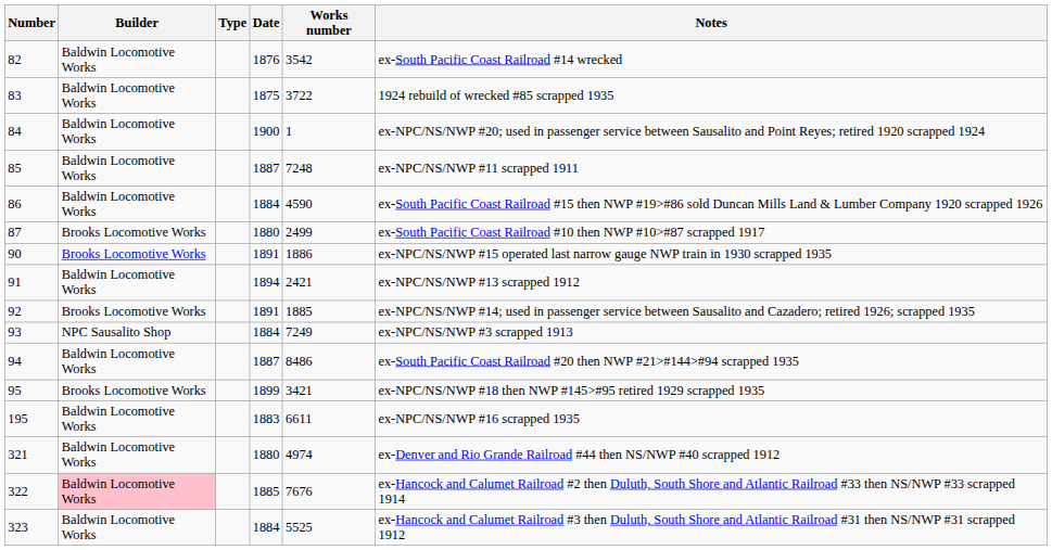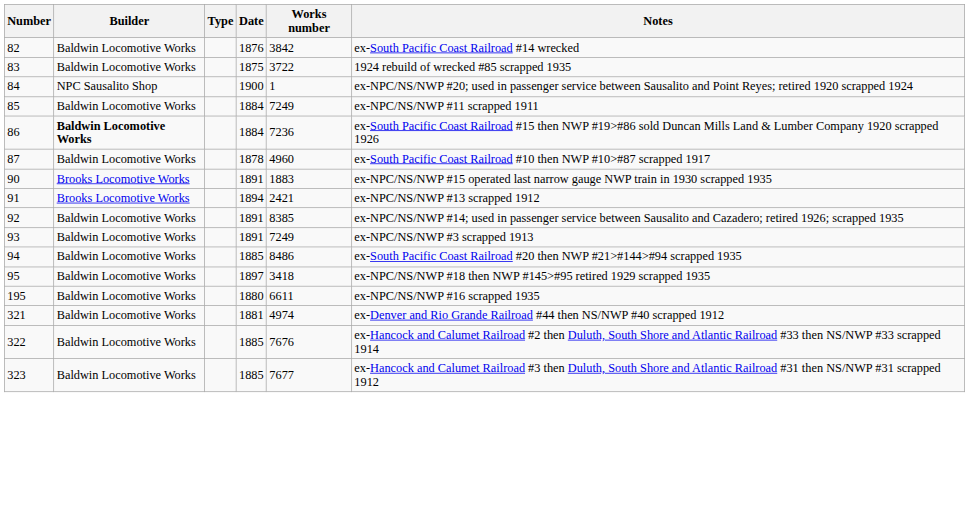 <table class="wikitable">
 <tr>
 <th>Number</th>
 <th>Builder</th>
 <th>Type</th>
 <th>Date</th>
 <th>Works number</th>
 <th>Notes</th>
 </tr>
 <tr>
 <td>82</td>
 <td>Baldwin Locomotive Works</td>
 <td></td>
 <td>1876</td>
-<td>3542</td>
+<td>3842</td>
 <td>ex-<a href='#'>South Pacific Coast Railroad</a> #14 wrecked</td>
 </tr>
 <tr>
 <td>83</td>
 <td>Baldwin Locomotive Works</td>
 <td></td>
 <td>1875</td>
 <td>3722</td>
 <td>1924 rebuild of wrecked #85 scrapped 1935</td>
 </tr>
 <tr>
 <td>84</td>
-<td>Baldwin Locomotive Works</td>
+<td>NPC Sausalito Shop</td>
 <td></td>
 <td>1900</td>
 <td>1</td>
 <td>ex-NPC/NS/NWP #20; used in passenger service between Sausalito and Point Reyes; retired 1920 scrapped 1924</td>
 </tr>
 <tr>
 <td>85</td>
 <td>Baldwin Locomotive Works</td>
 <td></td>
-<td>1887</td>
-<td>7248</td>
+<td>1884</td>
+<td>7249</td>
 <td>ex-NPC/NS/NWP #11 scrapped 1911</td>
 </tr>
 <tr>
 <td>86</td>
-<td>Baldwin Locomotive Works</td>
+<td><strong>Baldwin Locomotive Works</strong></td>
 <td></td>
 <td>1884</td>
-<td>4590</td>
+<td>7236</td>
 <td>ex-<a href='#'>South Pacific Coast Railroad</a> #15 then NWP #19>#86 sold Duncan Mills Land & Lumber Company 1920 scrapped 1926</td>
 </tr>
 <tr>
 <td>87</td>
-<td>Brooks Locomotive Works</td>
+<td>Baldwin Locomotive Works</td>
 <td></td>
-<td>1880</td>
-<td>2499</td>
+<td>1878</td>
+<td>4960</td>
 <td>ex-<a href='#'>South Pacific Coast Railroad</a> #10 then NWP #10>#87 scrapped 1917</td>
 </tr>
 <tr>
 <td>90</td>
 <td><a href='#'>Brooks Locomotive Works</a></td>
 <td></td>
 <td>1891</td>
-<td>1886</td>
+<td>1883</td>
 <td>ex-NPC/NS/NWP #15 operated last narrow gauge NWP train in 1930 scrapped 1935</td>
 </tr>
 <tr>
 <td>91</td>
-<td>Baldwin Locomotive Works</td>
+<td><a href='#'>Brooks Locomotive Works</a></td>
 <td></td>
 <td>1894</td>
 <td>2421</td>
 <td>ex-NPC/NS/NWP #13 scrapped 1912</td>
 </tr>
 <tr>
 <td>92</td>
-<td>Brooks Locomotive Works</td>
+<td>Baldwin Locomotive Works</td>
 <td></td>
 <td>1891</td>
-<td>1885</td>
+<td>8385</td>
 <td>ex-NPC/NS/NWP #14; used in passenger service between Sausalito and Cazadero; retired 1926; scrapped 1935</td>
 </tr>
 <tr>
 <td>93</td>
-<td>NPC Sausalito Shop</td>
+<td>Baldwin Locomotive Works</td>
 <td></td>
-<td>1884</td>
+<td>1891</td>
 <td>7249</td>
 <td>ex-NPC/NS/NWP #3 scrapped 1913</td>
 </tr>
 <tr>
 <td>94</td>
 <td>Baldwin Locomotive Works</td>
 <td></td>
-<td>1887</td>
+<td>1885</td>
 <td>8486</td>
 <td>ex-<a href='#'>South Pacific Coast Railroad</a> #20 then NWP #21>#144>#94 scrapped 1935</td>
 </tr>
 <tr>
 <td>95</td>
-<td>Brooks Locomotive Works</td>
+<td>Baldwin Locomotive Works</td>
 <td></td>
-<td>1899</td>
-<td>3421</td>
+<td>1897</td>
+<td>3418</td>
 <td>ex-NPC/NS/NWP #18 then NWP #145>#95 retired 1929 scrapped 1935</td>
 </tr>
 <tr>
 <td>195</td>
 <td>Baldwin Locomotive Works</td>
 <td></td>
-<td>1883</td>
+<td>1880</td>
 <td>6611</td>
 <td>ex-NPC/NS/NWP #16 scrapped 1935</td>
 </tr>
 <tr>
 <td>321</td>
 <td>Baldwin Locomotive Works</td>
 <td></td>
-<td>1880</td>
+<td>1881</td>
 <td>4974</td>
 <td>ex-<a href='#'>Denver and Rio Grande Railroad</a> #44 then NS/NWP #40 scrapped 1912</td>
 </tr>
 <tr>
 <td>322</td>
-<td style="background: pink;">Baldwin Locomotive Works</td>
+<td>Baldwin Locomotive Works</td>
 <td></td>
 <td>1885</td>
 <td>7676</td>
 <td>ex-<a href='#'>Hancock and Calumet Railroad</a> #2 then <a href='#'>Duluth, South Shore and Atlantic Railroad</a> #33 then NS/NWP #33 scrapped 1914</td>
 </tr>
 <tr>
 <td>323</td>
 <td>Baldwin Locomotive Works</td>
 <td></td>
-<td>1884</td>
-<td>5525</td>
+<td>1885</td>
+<td>7677</td>
 <td>ex-<a href='#'>Hancock and Calumet Railroad</a> #3 then <a href='#'>Duluth, South Shore and Atlantic Railroad</a> #31 then NS/NWP #31 scrapped 1912</td>
 </tr>
 </table>
